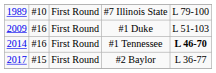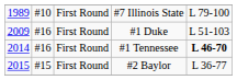 <table class="wikitable" style="text-align:center">
 <tr>
 </tr>
 <tr>
 <td rowspan=1><a href='#'>1989</a></td>
 <td>#10</td>
 <td>First Round</td>
 <td>#7 Illinois State</td>
 <td>L 79-100</td>
 </tr>
 <tr style="text-align:center;">
 <td rowspan=1><a href='#'>2009</a></td>
 <td>#16</td>
 <td>First Round</td>
 <td>#1 Duke</td>
 <td>L 51-103</td>
 </tr>
 <tr style="text-align:center;">
 <td rowspan=1><a href='#'>2014</a></td>
 <td>#16</td>
 <td>First Round</td>
 <td>#1 Tennessee</td>
 <td><strong>L 46-70</strong></td>
 </tr>
 <tr style="text-align:center;">
-<td rowspan=1><a href='#'>2017</a></td>
+<td rowspan=1><a href='#'>2015</a></td>
 <td>#15</td>
 <td>First Round</td>
 <td>#2 Baylor</td>
 <td>L 36-77</td>
 </tr>
 <tr style="text-align:center;">
 </tr>
 </table>
